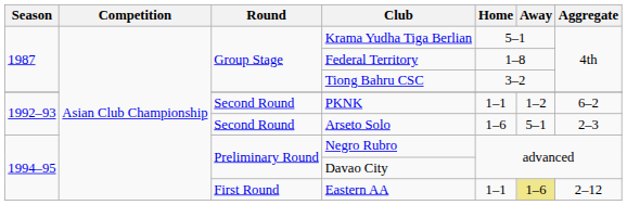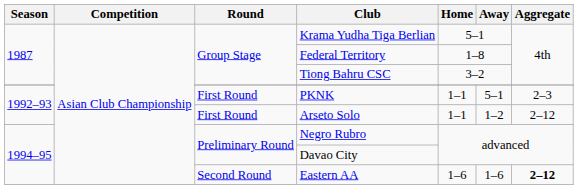 <table class="wikitable">
 <tr>
 <th>Season</th>
 <th>Competition</th>
 <th>Round</th>
 <th>Club</th>
 <th>Home</th>
 <th>Away</th>
 <th>Aggregate</th>
 </tr>
 <tr>
 <td rowspan="3"><a href='#'>1987</a></td>
 <td rowspan="9"><a href='#'>Asian Club Championship</a></td>
 <td rowspan="3"><a href='#'>Group Stage</a></td>
 <td> <a href='#'>Krama Yudha Tiga Berlian</a></td>
 <td colspan="2" style="text-align:center;">5–1</td>
 <td rowspan="3" style="text-align:center;">4th</td>
 </tr>
 <tr>
 <td> <a href='#'>Federal Territory</a></td>
 <td colspan="2" style="text-align:center;">1–8</td>
 </tr>
 <tr>
 <td> <a href='#'>Tiong Bahru CSC</a></td>
 <td colspan="2" style="text-align:center;">3–2</td>
 </tr>
 <tr>
 </tr>
 <tr>
 <td rowspan="2"><a href='#'>1992–93</a></td>
-<td><a href='#'>Second Round</a></td>
+<td><a href='#'>First Round</a></td>
 <td> <a href='#'>PKNK</a></td>
 <td style="text-align:center;">1–1</td>
-<td style="text-align:center;">1–2</td>
-<td style="text-align:center;">6–2</td>
+<td style="text-align:center;">5–1</td>
+<td style="text-align:center;">2–3</td>
 </tr>
 <tr>
-<td><a href='#'>Second Round</a></td>
+<td><a href='#'>First Round</a></td>
 <td> <a href='#'>Arseto Solo</a></td>
-<td style="text-align:center;">1–6</td>
-<td style="text-align:center;">5–1</td>
-<td style="text-align:center;">2–3</td>
+<td style="text-align:center;">1–1</td>
+<td style="text-align:center;">1–2</td>
+<td style="text-align:center;">2–12</td>
 </tr>
 <tr>
 <td rowspan="3"><a href='#'>1994–95</a></td>
 <td rowspan="2"><a href='#'>Preliminary Round</a></td>
 <td> <a href='#'>Negro Rubro</a></td>
 <td rowspan="2" colspan="3" style="text-align:center;">advanced</td>
 </tr>
 <tr>
 <td> Davao City</td>
 </tr>
 <tr>
-<td><a href='#'>First Round</a></td>
+<td><a href='#'>Second Round</a></td>
 <td> <a href='#'>Eastern AA</a></td>
-<td style="text-align:center;">1–1</td>
-<td style="background: khaki; text-align:center;">1–6</td>
-<td style="text-align:center;">2–12</td>
+<td style="text-align:center;">1–6</td>
+<td style="text-align:center;">1–6</td>
+<td style="text-align:center;"><strong>2–12</strong></td>
 </tr>
 </table>
